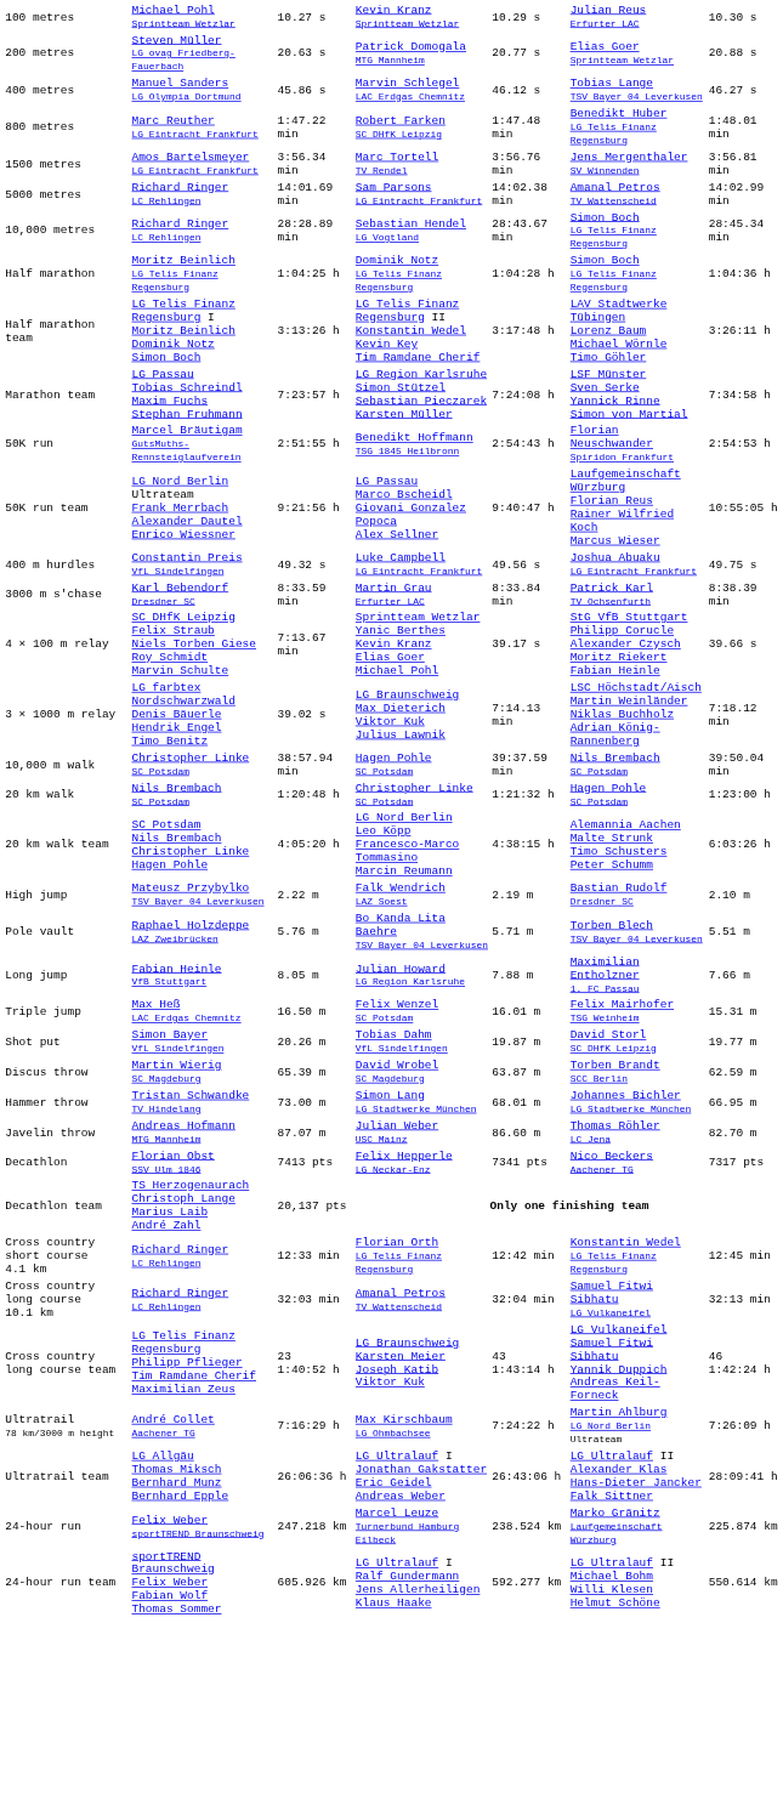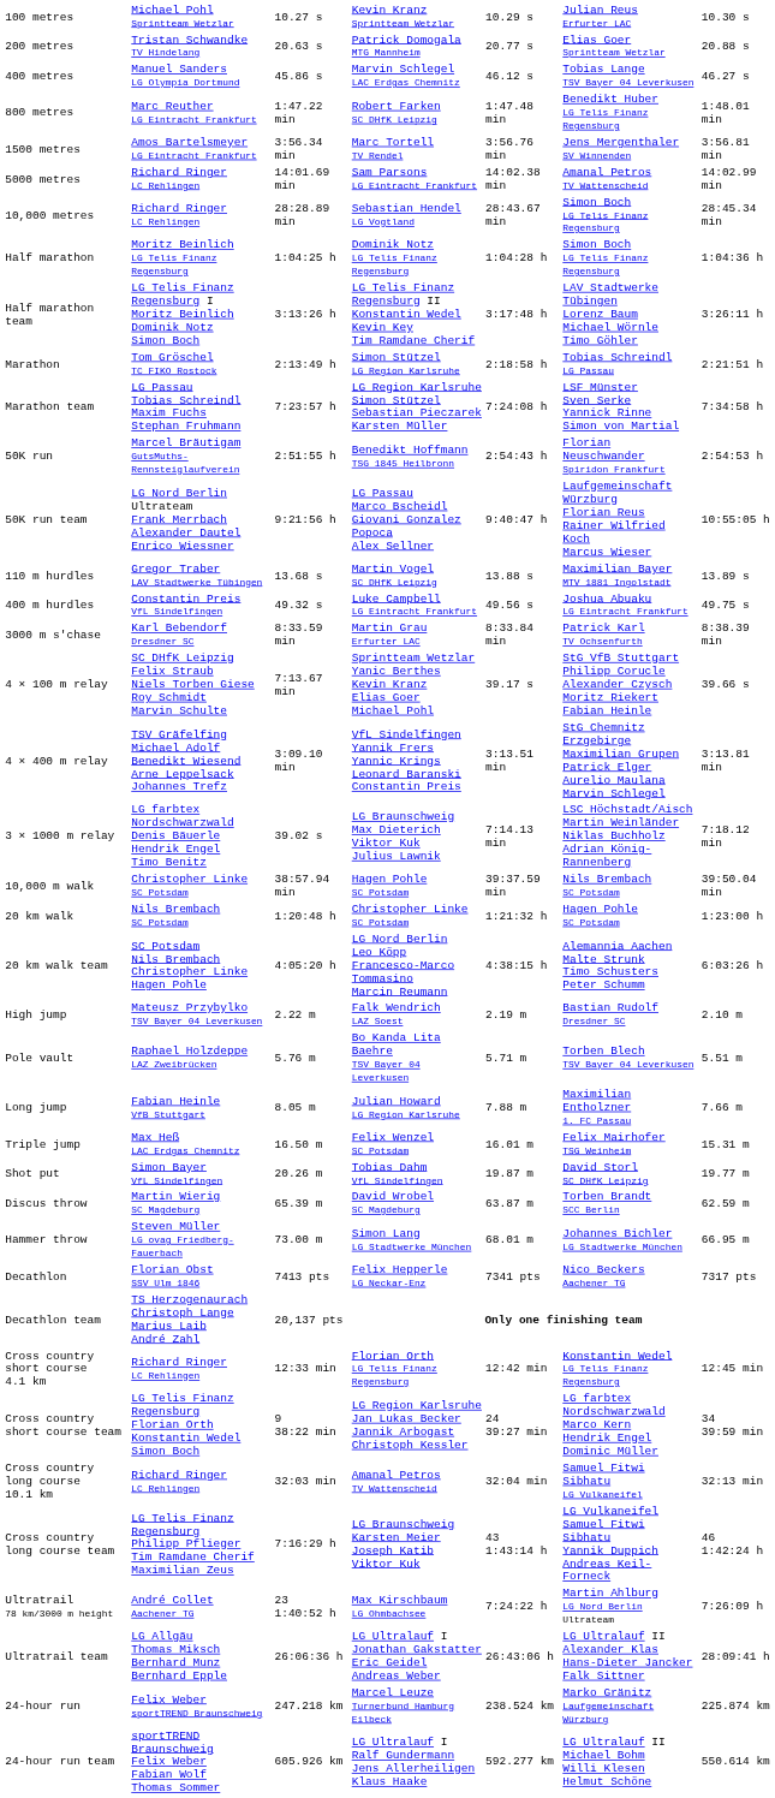 <table>
 <tr>
 </tr>
 <tr>
 <td>100 metres</td>
 <td><a href='#'>Michael Pohl</a><br><small><a href='#'>Sprintteam Wetzlar</a></small></td>
 <td>10.27 s</td>
 <td><a href='#'>Kevin Kranz</a><br><small><a href='#'>Sprintteam Wetzlar</a></small></td>
 <td>10.29 s</td>
 <td><a href='#'>Julian Reus</a><br><small><a href='#'>Erfurter LAC</a></small></td>
 <td>10.30 s</td>
 </tr>
 <tr>
 <td>200 metres</td>
-<td><a href='#'>Steven Müller</a><br><small><a href='#'>LG ovag Friedberg-Fauerbach</a></small></td>
+<td><a href='#'>Tristan Schwandke</a><br><small><a href='#'>TV Hindelang</a></small></td>
 <td>20.63 s</td>
 <td><a href='#'>Patrick Domogala</a><br><small><a href='#'>MTG Mannheim</a></small></td>
 <td>20.77 s</td>
 <td><a href='#'>Elias Goer</a><br><small><a href='#'>Sprintteam Wetzlar</a></small></td>
 <td>20.88 s</td>
 </tr>
 <tr>
 <td>400 metres</td>
 <td><a href='#'>Manuel Sanders</a><br><small><a href='#'>LG Olympia Dortmund</a></small></td>
 <td>45.86 s</td>
 <td><a href='#'>Marvin Schlegel</a><br><small><a href='#'>LAC Erdgas Chemnitz</a></small></td>
 <td>46.12 s</td>
 <td><a href='#'>Tobias Lange</a><br><small><a href='#'>TSV Bayer 04 Leverkusen</a></small></td>
 <td>46.27 s</td>
 </tr>
 <tr>
 <td>800 metres</td>
 <td><a href='#'>Marc Reuther</a><br><small><a href='#'>LG Eintracht Frankfurt</a></small></td>
 <td>1:47.22 min</td>
 <td><a href='#'>Robert Farken</a><br><small><a href='#'>SC DHfK Leipzig</a></small></td>
 <td>1:47.48 min</td>
 <td><a href='#'>Benedikt Huber</a><br><small><a href='#'>LG Telis Finanz Regensburg</a></small></td>
 <td>1:48.01 min</td>
 </tr>
 <tr>
 <td>1500 metres</td>
 <td><a href='#'>Amos Bartelsmeyer</a><br><small><a href='#'>LG Eintracht Frankfurt</a></small></td>
 <td>3:56.34 min</td>
 <td><a href='#'>Marc Tortell</a><br><small><a href='#'>TV Rendel</a></small></td>
 <td>3:56.76 min</td>
 <td><a href='#'>Jens Mergenthaler</a><br><small><a href='#'>SV Winnenden</a></small></td>
 <td>3:56.81 min</td>
 </tr>
 <tr>
 <td>5000 metres</td>
 <td><a href='#'>Richard Ringer</a><br><small><a href='#'>LC Rehlingen</a></small></td>
 <td>14:01.69 min</td>
 <td><a href='#'>Sam Parsons</a><br><small><a href='#'>LG Eintracht Frankfurt</a></small></td>
 <td>14:02.38 min</td>
 <td><a href='#'>Amanal Petros</a><br><small><a href='#'>TV Wattenscheid</a></small></td>
 <td>14:02.99 min</td>
 </tr>
 <tr>
 <td>10,000 metres</td>
 <td><a href='#'>Richard Ringer</a><br><small><a href='#'>LC Rehlingen</a></small></td>
 <td>28:28.89 min</td>
 <td><a href='#'>Sebastian Hendel</a><br><small><a href='#'>LG Vogtland</a></small></td>
 <td>28:43.67 min</td>
 <td><a href='#'>Simon Boch</a><br><small><a href='#'>LG Telis Finanz Regensburg</a></small></td>
 <td>28:45.34 min</td>
 </tr>
 <tr>
 <td>Half marathon</td>
 <td><a href='#'>Moritz Beinlich</a><br><small><a href='#'>LG Telis Finanz Regensburg</a></small></td>
 <td>1:04:25 h</td>
 <td><a href='#'>Dominik Notz</a><br><small><a href='#'>LG Telis Finanz Regensburg</a></small></td>
 <td>1:04:28 h</td>
 <td><a href='#'>Simon Boch</a><br><small><a href='#'>LG Telis Finanz Regensburg</a></small></td>
 <td>1:04:36 h</td>
 </tr>
 <tr>
 <td>Half marathon team</td>
 <td><a href='#'>LG Telis Finanz Regensburg</a> I<br><a href='#'>Moritz Beinlich</a><br><a href='#'>Dominik Notz</a><br><a href='#'>Simon Boch</a></td>
 <td>3:13:26 h</td>
 <td><a href='#'>LG Telis Finanz Regensburg</a> II<br><a href='#'>Konstantin Wedel</a><br><a href='#'>Kevin Key</a><br><a href='#'>Tim Ramdane Cherif</a></td>
 <td>3:17:48 h</td>
 <td><a href='#'>LAV Stadtwerke Tübingen</a><br><a href='#'>Lorenz Baum</a><br><a href='#'>Michael Wörnle</a><br><a href='#'>Timo Göhler</a></td>
 <td>3:26:11 h</td>
 </tr>
 <tr>
+<td>Marathon</td>
+<td><a href='#'>Tom Gröschel</a><br><small><a href='#'>TC FIKO Rostock</a></small></td>
+<td>2:13:49 h</td>
+<td><a href='#'>Simon Stützel</a><br><small><a href='#'>LG Region Karlsruhe</a></small></td>
+<td>2:18:58 h</td>
+<td><a href='#'>Tobias Schreindl</a><br><small><a href='#'>LG Passau</a></small></td>
+<td>2:21:51 h</td>
+</tr>
+<tr>
 <td>Marathon team</td>
 <td><a href='#'>LG Passau</a><br><a href='#'>Tobias Schreindl</a><br><a href='#'>Maxim Fuchs</a><br><a href='#'>Stephan Fruhmann</a></td>
 <td>7:23:57 h</td>
 <td><a href='#'>LG Region Karlsruhe</a><br><a href='#'>Simon Stützel</a><br><a href='#'>Sebastian Pieczarek</a><br><a href='#'>Karsten Müller</a></td>
 <td>7:24:08 h</td>
 <td><a href='#'>LSF Münster</a><br><a href='#'>Sven Serke</a><br><a href='#'>Yannick Rinne</a><br><a href='#'>Simon von Martial</a></td>
 <td>7:34:58 h</td>
 </tr>
 <tr>
 <td>50K run</td>
 <td><a href='#'>Marcel Bräutigam</a><br><small><a href='#'>GutsMuths-Rennsteiglaufverein</a></small></td>
 <td>2:51:55 h</td>
 <td><a href='#'>Benedikt Hoffmann</a><br><small><a href='#'>TSG 1845 Heilbronn</a></small></td>
 <td>2:54:43 h</td>
 <td><a href='#'>Florian Neuschwander</a><br><small><a href='#'>Spiridon Frankfurt</a></small></td>
 <td>2:54:53 h</td>
 </tr>
 <tr>
 <td>50K run team</td>
 <td><a href='#'>LG Nord Berlin</a> Ultrateam<br><a href='#'>Frank Merrbach</a><br><a href='#'>Alexander Dautel</a><br><a href='#'>Enrico Wiessner</a></td>
 <td>9:21:56 h</td>
 <td><a href='#'>LG Passau</a><br><a href='#'>Marco Bscheidl</a><br><a href='#'>Giovani Gonzalez Popoca</a><br><a href='#'>Alex Sellner</a></td>
 <td>9:40:47 h</td>
 <td><a href='#'>Laufgemeinschaft Würzburg</a><br><a href='#'>Florian Reus</a><br><a href='#'>Rainer Wilfried Koch</a><br><a href='#'>Marcus Wieser</a></td>
 <td>10:55:05 h</td>
 </tr>
 <tr>
+<td>110 m hurdles</td>
+<td><a href='#'>Gregor Traber</a><br><small><a href='#'>LAV Stadtwerke Tübingen</a></small></td>
+<td>13.68 s</td>
+<td><a href='#'>Martin Vogel</a><br><small><a href='#'>SC DHfK Leipzig</a></small></td>
+<td>13.88 s</td>
+<td><a href='#'>Maximilian Bayer</a><br><small><a href='#'>MTV 1881 Ingolstadt</a></small></td>
+<td>13.89 s</td>
+</tr>
+<tr>
 <td>400 m hurdles</td>
 <td><a href='#'>Constantin Preis</a><br><small><a href='#'>VfL Sindelfingen</a></small></td>
 <td>49.32 s</td>
 <td><a href='#'>Luke Campbell</a><br><small><a href='#'>LG Eintracht Frankfurt</a></small></td>
 <td>49.56 s</td>
 <td><a href='#'>Joshua Abuaku</a><br><small><a href='#'>LG Eintracht Frankfurt</a></small></td>
 <td>49.75 s</td>
 </tr>
 <tr>
 <td>3000 m s'chase</td>
 <td><a href='#'>Karl Bebendorf</a><br><small><a href='#'>Dresdner SC</a></small></td>
 <td>8:33.59 min</td>
 <td><a href='#'>Martin Grau</a><br><small><a href='#'>Erfurter LAC</a></small></td>
 <td>8:33.84 min</td>
 <td><a href='#'>Patrick Karl</a><br><small><a href='#'>TV Ochsenfurth</a></small></td>
 <td>8:38.39 min</td>
 </tr>
 <tr>
 <td>4 × 100 m relay</td>
 <td><a href='#'>SC DHfK Leipzig</a><br><a href='#'>Felix Straub</a><br><a href='#'>Niels Torben Giese</a><br><a href='#'>Roy Schmidt</a><br><a href='#'>Marvin Schulte</a></td>
 <td>7:13.67 min</td>
 <td><a href='#'>Sprintteam Wetzlar</a><br><a href='#'>Yanic Berthes</a><br><a href='#'>Kevin Kranz</a><br><a href='#'>Elias Goer</a><br><a href='#'>Michael Pohl</a></td>
 <td>39.17 s</td>
 <td><a href='#'>StG VfB Stuttgart</a><br><a href='#'>Philipp Corucle</a><br><a href='#'>Alexander Czysch</a><br><a href='#'>Moritz Riekert</a><br><a href='#'>Fabian Heinle</a></td>
 <td>39.66 s</td>
+</tr>
+<tr>
+<td>4 × 400 m relay</td>
+<td><a href='#'>TSV Gräfelfing</a><br><a href='#'>Michael Adolf</a><br><a href='#'>Benedikt Wiesend</a><br><a href='#'>Arne Leppelsack</a><br><a href='#'>Johannes Trefz</a></td>
+<td>3:09.10 min</td>
+<td><a href='#'>VfL Sindelfingen</a><br><a href='#'>Yannik Frers</a><br><a href='#'>Yannic Krings</a><br><a href='#'>Leonard Baranski</a><br><a href='#'>Constantin Preis</a></td>
+<td>3:13.51 min</td>
+<td><a href='#'>StG Chemnitz Erzgebirge</a><br><a href='#'>Maximilian Grupen</a><br><a href='#'>Patrick Elger</a><br><a href='#'>Aurelio Maulana</a><br><a href='#'>Marvin Schlegel</a></td>
+<td>3:13.81 min</td>
 </tr>
 <tr>
 <td>3 × 1000 m relay</td>
 <td><a href='#'>LG farbtex Nordschwarzwald</a><br><a href='#'>Denis Bäuerle</a><br><a href='#'>Hendrik Engel</a><br><a href='#'>Timo Benitz</a></td>
 <td>39.02 s</td>
 <td><a href='#'>LG Braunschweig</a><br><a href='#'>Max Dieterich</a><br><a href='#'>Viktor Kuk</a><br><a href='#'>Julius Lawnik</a></td>
 <td>7:14.13 min</td>
 <td><a href='#'>LSC Höchstadt/Aisch</a><br><a href='#'>Martin Weinländer</a><br><a href='#'>Niklas Buchholz</a><br><a href='#'>Adrian König-Rannenberg</a></td>
 <td>7:18.12 min</td>
 </tr>
 <tr>
 <td>10,000 m walk</td>
 <td><a href='#'>Christopher Linke</a><br><small><a href='#'>SC Potsdam</a></small></td>
 <td>38:57.94 min</td>
 <td><a href='#'>Hagen Pohle</a><br><small><a href='#'>SC Potsdam</a></small></td>
 <td>39:37.59 min</td>
 <td><a href='#'>Nils Brembach</a><br><small><a href='#'>SC Potsdam</a></small></td>
 <td>39:50.04 min</td>
 </tr>
 <tr>
 <td>20 km walk</td>
 <td><a href='#'>Nils Brembach</a><br><small><a href='#'>SC Potsdam</a></small></td>
 <td>1:20:48 h</td>
 <td><a href='#'>Christopher Linke</a><br><small><a href='#'>SC Potsdam</a></small></td>
 <td>1:21:32 h</td>
 <td><a href='#'>Hagen Pohle</a><br><small><a href='#'>SC Potsdam</a></small></td>
 <td>1:23:00 h</td>
 </tr>
 <tr>
 <td>20 km walk team</td>
 <td><a href='#'>SC Potsdam</a><br><a href='#'>Nils Brembach</a><br><a href='#'>Christopher Linke</a><br><a href='#'>Hagen Pohle</a></td>
 <td>4:05:20 h</td>
 <td><a href='#'>LG Nord Berlin</a><br><a href='#'>Leo Köpp</a><br><a href='#'>Francesco-Marco Tommasino</a><br><a href='#'>Marcin Reumann</a></td>
 <td>4:38:15 h</td>
 <td><a href='#'>Alemannia Aachen</a><br><a href='#'>Malte Strunk</a><br><a href='#'>Timo Schusters</a><br><a href='#'>Peter Schumm</a></td>
 <td>6:03:26 h</td>
 </tr>
 <tr>
 <td>High jump</td>
 <td><a href='#'>Mateusz Przybylko</a><br><small><a href='#'>TSV Bayer 04 Leverkusen</a></small></td>
 <td>2.22 m</td>
 <td><a href='#'>Falk Wendrich</a><br><small><a href='#'>LAZ Soest</a></small></td>
 <td>2.19 m</td>
 <td><a href='#'>Bastian Rudolf</a><br><small><a href='#'>Dresdner SC</a></small></td>
 <td>2.10 m</td>
 </tr>
 <tr>
 <td>Pole vault</td>
 <td><a href='#'>Raphael Holzdeppe</a><br><small><a href='#'>LAZ Zweibrücken</a></small></td>
 <td>5.76 m</td>
 <td><a href='#'>Bo Kanda Lita Baehre</a><br><small><a href='#'>TSV Bayer 04 Leverkusen</a></small></td>
 <td>5.71 m</td>
 <td><a href='#'>Torben Blech</a><br><small><a href='#'>TSV Bayer 04 Leverkusen</a></small></td>
 <td>5.51 m</td>
 </tr>
 <tr>
 <td>Long jump</td>
 <td><a href='#'>Fabian Heinle</a><br><small><a href='#'>VfB Stuttgart</a></small></td>
 <td>8.05 m</td>
 <td><a href='#'>Julian Howard</a><br><small><a href='#'>LG Region Karlsruhe</a></small></td>
 <td>7.88 m</td>
 <td><a href='#'>Maximilian Entholzner</a><br><small><a href='#'>1. FC Passau</a></small></td>
 <td>7.66 m</td>
 </tr>
 <tr>
 <td>Triple jump</td>
 <td><a href='#'>Max Heß</a><br><small><a href='#'>LAC Erdgas Chemnitz</a></small></td>
 <td>16.50 m</td>
 <td><a href='#'>Felix Wenzel</a><br><small><a href='#'>SC Potsdam</a></small></td>
 <td>16.01 m</td>
 <td><a href='#'>Felix Mairhofer</a><br><small><a href='#'>TSG Weinheim</a></small></td>
 <td>15.31 m</td>
 </tr>
 <tr>
 <td>Shot put</td>
 <td><a href='#'>Simon Bayer</a><br><small><a href='#'>VfL Sindelfingen</a></small></td>
 <td>20.26 m</td>
 <td><a href='#'>Tobias Dahm</a><br><small><a href='#'>VfL Sindelfingen</a></small></td>
 <td>19.87 m</td>
 <td><a href='#'>David Storl</a><br><small><a href='#'>SC DHfK Leipzig</a></small></td>
 <td>19.77 m</td>
 </tr>
 <tr>
 <td>Discus throw</td>
 <td><a href='#'>Martin Wierig</a><br><small><a href='#'>SC Magdeburg</a></small></td>
 <td>65.39 m</td>
 <td><a href='#'>David Wrobel</a><br><small><a href='#'>SC Magdeburg</a></small></td>
 <td>63.87 m</td>
 <td><a href='#'>Torben Brandt</a><br><small><a href='#'>SCC Berlin</a></small></td>
 <td>62.59 m</td>
 </tr>
 <tr>
 <td>Hammer throw</td>
-<td><a href='#'>Tristan Schwandke</a><br><small><a href='#'>TV Hindelang</a></small></td>
+<td><a href='#'>Steven Müller</a><br><small><a href='#'>LG ovag Friedberg-Fauerbach</a></small></td>
 <td>73.00 m</td>
 <td><a href='#'>Simon Lang</a><br><small><a href='#'>LG Stadtwerke München</a></small></td>
 <td>68.01 m</td>
 <td><a href='#'>Johannes Bichler</a><br><small><a href='#'>LG Stadtwerke München</a></small></td>
 <td>66.95 m</td>
-</tr>
-<tr>
-<td>Javelin throw</td>
-<td><a href='#'>Andreas Hofmann</a><br><small><a href='#'>MTG Mannheim</a></small></td>
-<td>87.07 m</td>
-<td><a href='#'>Julian Weber</a><br><small><a href='#'>USC Mainz</a></small></td>
-<td>86.60 m</td>
-<td><a href='#'>Thomas Röhler</a><br><small><a href='#'>LC Jena</a></small></td>
-<td>82.70 m</td>
 </tr>
 <tr>
 <td>Decathlon</td>
 <td><a href='#'>Florian Obst</a><br><small><a href='#'>SSV Ulm 1846</a></small></td>
 <td>7413 pts</td>
 <td><a href='#'>Felix Hepperle</a><br><small><a href='#'>LG Neckar-Enz</a></small></td>
 <td>7341 pts</td>
 <td><a href='#'>Nico Beckers</a><br><small><a href='#'>Aachener TG</a></small></td>
 <td>7317 pts</td>
 </tr>
 <tr>
 <td>Decathlon team</td>
 <td><a href='#'>TS Herzogenaurach</a><br><a href='#'>Christoph Lange</a><br><a href='#'>Marius Laib</a><br><a href='#'>André Zahl</a></td>
 <td>20,137 pts</td>
 <th colspan="4">Only one finishing team</th>
 </tr>
 <tr>
 <td>Cross country short course<br>4.1 km</td>
 <td><a href='#'>Richard Ringer</a><br><small><a href='#'>LC Rehlingen</a></small></td>
 <td>12:33 min</td>
 <td><a href='#'>Florian Orth</a><br><small><a href='#'>LG Telis Finanz Regensburg</a></small></td>
 <td>12:42 min</td>
 <td><a href='#'>Konstantin Wedel</a><br><small><a href='#'>LG Telis Finanz Regensburg</a></small></td>
 <td>12:45 min</td>
 </tr>
 <tr>
+<td>Cross country short course team</td>
+<td><a href='#'>LG Telis Finanz Regensburg</a><br><a href='#'>Florian Orth</a><br><a href='#'>Konstantin Wedel</a><br><a href='#'>Simon Boch</a></td>
+<td>9<br>38:22 min</td>
+<td><a href='#'>LG Region Karlsruhe</a><br><a href='#'>Jan Lukas Becker</a><br><a href='#'>Jannik Arbogast</a><br><a href='#'>Christoph Kessler</a></td>
+<td>24<br>39:27 min</td>
+<td><a href='#'>LG farbtex Nordschwarzwald</a><br><a href='#'>Marco Kern</a><br><a href='#'>Hendrik Engel</a><br><a href='#'>Dominic Müller</a></td>
+<td>34<br>39:59 min</td>
+</tr>
+<tr>
 <td>Cross country long course<br>10.1 km</td>
 <td><a href='#'>Richard Ringer</a><br><small><a href='#'>LC Rehlingen</a></small></td>
 <td>32:03 min</td>
 <td><a href='#'>Amanal Petros</a><br><small><a href='#'>TV Wattenscheid</a></small></td>
 <td>32:04 min</td>
 <td><a href='#'>Samuel Fitwi Sibhatu</a><br><small><a href='#'>LG Vulkaneifel</a></small></td>
 <td>32:13 min</td>
 </tr>
 <tr>
 <td>Cross country long course team</td>
 <td><a href='#'>LG Telis Finanz Regensburg</a><br><a href='#'>Philipp Pflieger</a><br><a href='#'>Tim Ramdane Cherif</a><br><a href='#'>Maximilian Zeus</a></td>
-<td>23<br>1:40:52 h</td>
+<td>7:16:29 h</td>
 <td><a href='#'>LG Braunschweig</a><br><a href='#'>Karsten Meier</a><br><a href='#'>Joseph Katib</a><br><a href='#'>Viktor Kuk</a></td>
 <td>43<br>1:43:14 h</td>
 <td><a href='#'>LG Vulkaneifel</a><br><a href='#'>Samuel Fitwi Sibhatu</a><br><a href='#'>Yannik Duppich</a><br><a href='#'>Andreas Keil-Forneck</a></td>
 <td>46<br>1:42:24 h</td>
 </tr>
 <tr>
 <td>Ultratrail<br><small>78 km/3000 m height</small></td>
 <td><a href='#'>André Collet</a><br><small><a href='#'>Aachener TG</a></small></td>
-<td>7:16:29 h</td>
+<td>23<br>1:40:52 h</td>
 <td><a href='#'>Max Kirschbaum</a><br><small><a href='#'>LG Ohmbachsee</a></small></td>
 <td>7:24:22 h</td>
 <td><a href='#'>Martin Ahlburg</a><br><small><a href='#'>LG Nord Berlin</a> Ultrateam</small></td>
 <td>7:26:09 h</td>
 </tr>
 <tr>
 <td>Ultratrail team</td>
 <td><a href='#'>LG Allgäu</a><br><a href='#'>Thomas Miksch</a><br><a href='#'>Bernhard Munz</a><br><a href='#'>Bernhard Epple</a></td>
 <td>26:06:36 h</td>
 <td><a href='#'>LG Ultralauf</a> I<br><a href='#'>Jonathan Gakstatter</a><br><a href='#'>Eric Geidel</a><br><a href='#'>Andreas Weber</a></td>
 <td>26:43:06 h</td>
 <td><a href='#'>LG Ultralauf</a> II<br><a href='#'>Alexander Klas</a><br><a href='#'>Hans-Dieter Jancker</a><br><a href='#'>Falk Sittner</a></td>
 <td>28:09:41 h</td>
 </tr>
 <tr>
 <td>24-hour run</td>
 <td><a href='#'>Felix Weber</a><br><small><a href='#'>sportTREND Braunschweig</a></small></td>
 <td>247.218 km</td>
 <td><a href='#'>Marcel Leuze</a><br><small><a href='#'>Turnerbund Hamburg Eilbeck</a></small></td>
 <td>238.524 km</td>
 <td><a href='#'>Marko Gränitz</a><br><small><a href='#'>Laufgemeinschaft Würzburg</a></small></td>
 <td>225.874 km</td>
 </tr>
 <tr>
 <td>24-hour run team</td>
 <td><a href='#'>sportTREND Braunschweig</a><br><a href='#'>Felix Weber</a><br><a href='#'>Fabian Wolf</a><br><a href='#'>Thomas Sommer</a></td>
 <td>605.926 km</td>
 <td><a href='#'>LG Ultralauf</a> I<br><a href='#'>Ralf Gundermann</a><br><a href='#'>Jens Allerheiligen</a><br><a href='#'>Klaus Haake</a></td>
 <td>592.277 km</td>
 <td><a href='#'>LG Ultralauf</a> II<br><a href='#'>Michael Bohm</a><br><a href='#'>Willi Klesen</a><br><a href='#'>Helmut Schöne</a></td>
 <td>550.614 km</td>
 </tr>
 </table>
